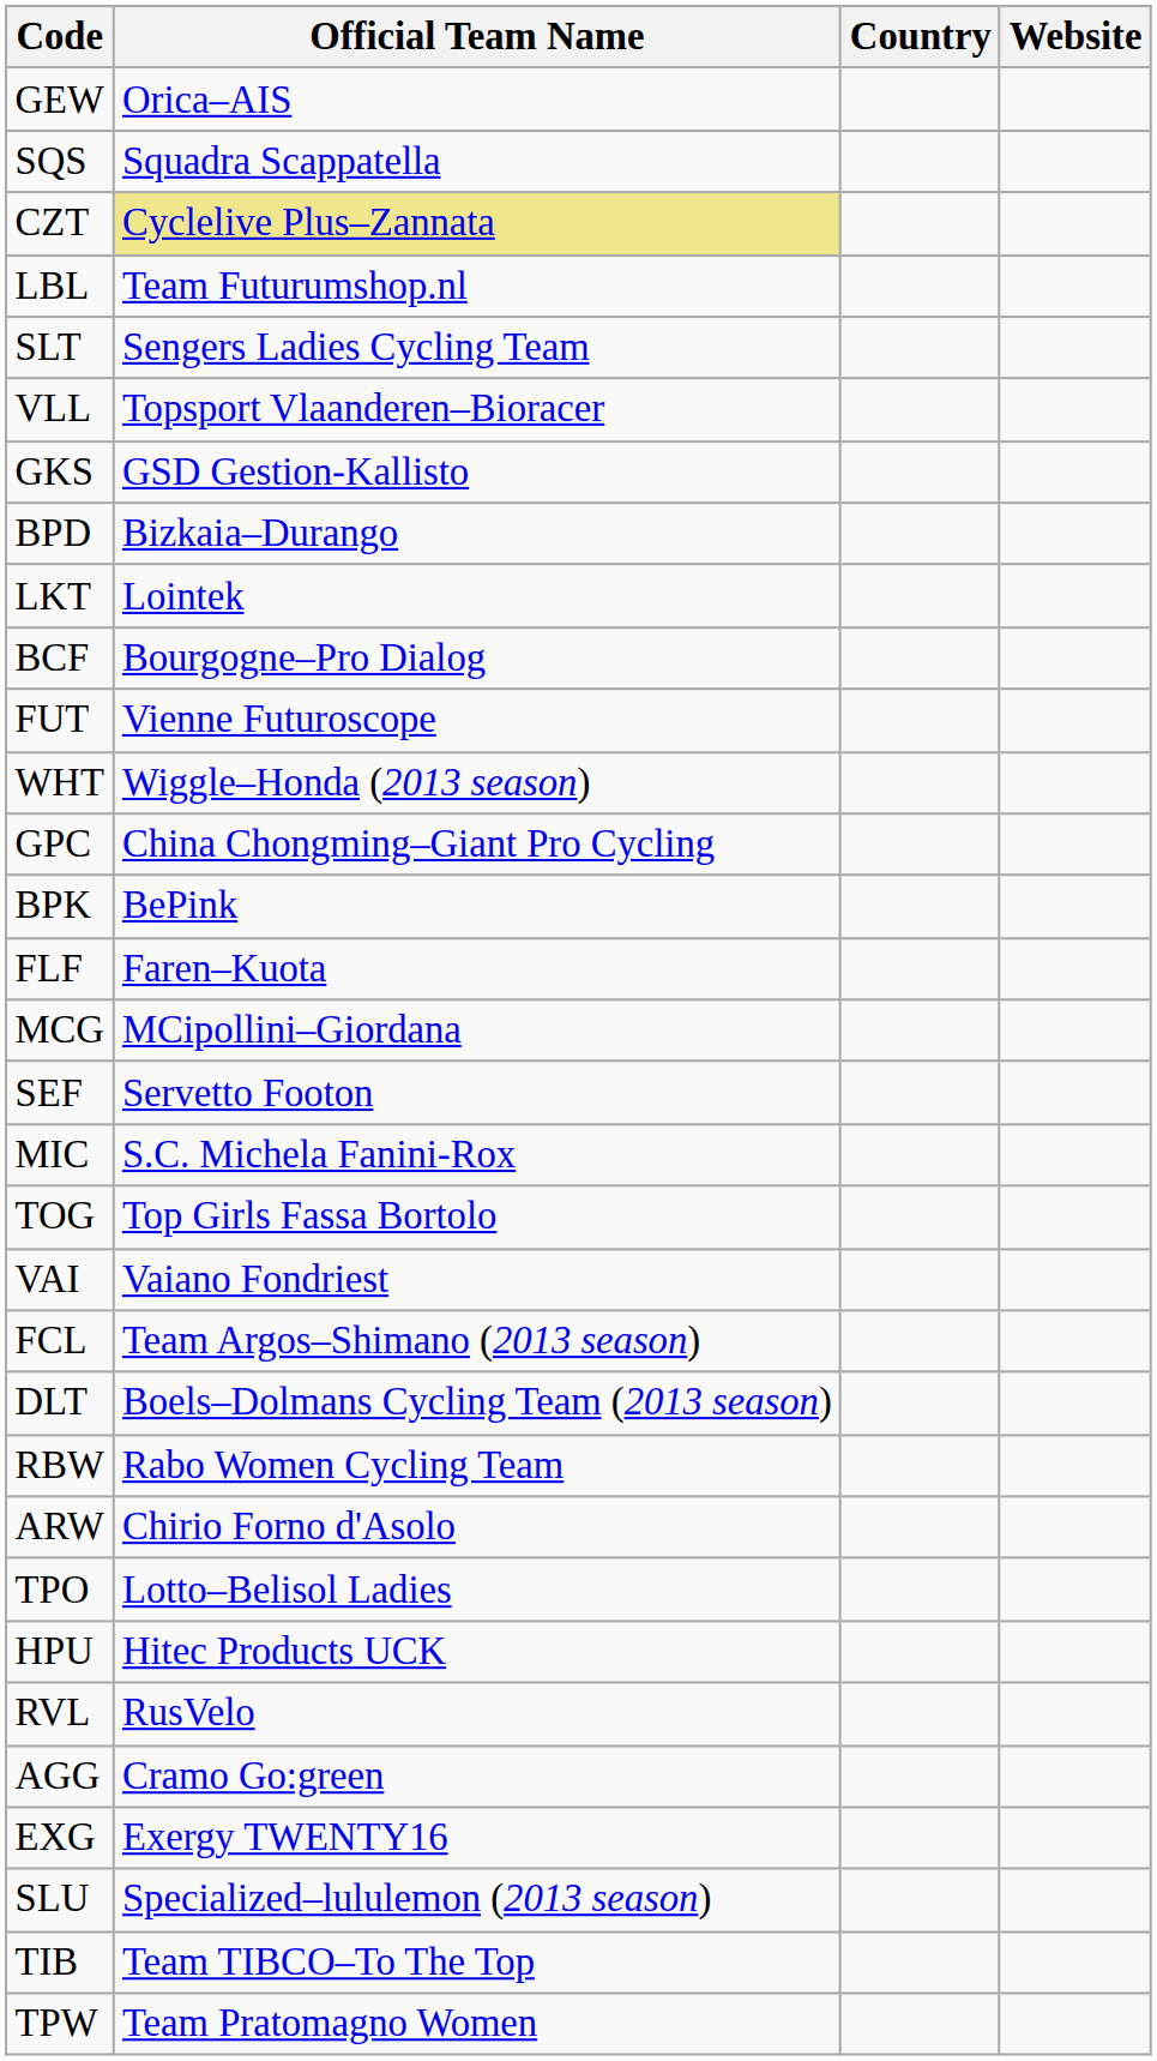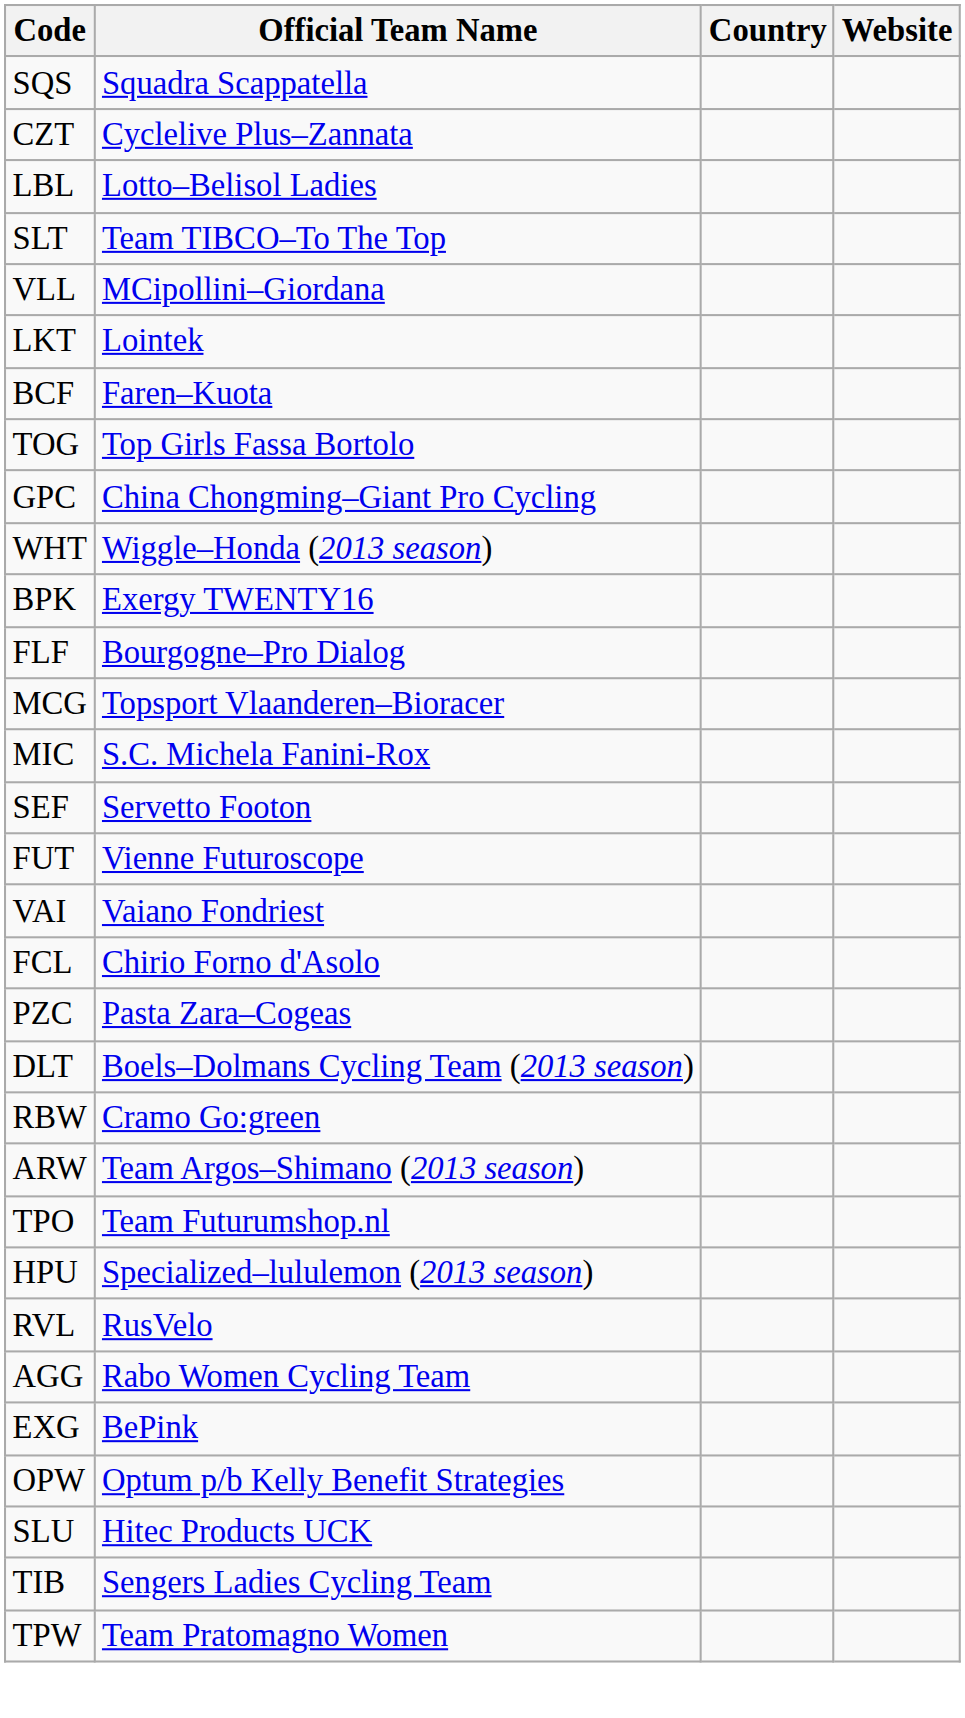 <table class="wikitable sortable">
 <tr>
 <th>Code</th>
 <th>Official Team Name</th>
 <th>Country</th>
 <th class="unsortable">Website</th>
-</tr>
-<tr>
-<td>GEW</td>
-<td><a href='#'>Orica–AIS</a></td>
-<td></td>
-<td></td>
 </tr>
 <tr>
 <td>SQS</td>
 <td><a href='#'>Squadra Scappatella</a></td>
 <td></td>
 <td></td>
 </tr>
 <tr>
 <td>CZT</td>
-<td style="background: khaki;"><a href='#'>Cyclelive Plus–Zannata</a></td>
+<td><a href='#'>Cyclelive Plus–Zannata</a></td>
 <td></td>
 <td></td>
 </tr>
 <tr>
 <td>LBL</td>
-<td><a href='#'>Team Futurumshop.nl</a></td>
+<td><a href='#'>Lotto–Belisol Ladies</a></td>
 <td></td>
 <td></td>
 </tr>
 <tr>
 <td>SLT</td>
-<td><a href='#'>Sengers Ladies Cycling Team</a></td>
+<td><a href='#'>Team TIBCO–To The Top</a></td>
 <td></td>
 <td></td>
 </tr>
 <tr>
 <td>VLL</td>
-<td><a href='#'>Topsport Vlaanderen–Bioracer</a></td>
-<td></td>
-<td></td>
-</tr>
-<tr>
-<td>GKS</td>
-<td><a href='#'>GSD Gestion-Kallisto</a></td>
-<td></td>
-<td></td>
-</tr>
-<tr>
-<td>BPD</td>
-<td><a href='#'>Bizkaia–Durango</a></td>
+<td><a href='#'>MCipollini–Giordana</a></td>
 <td></td>
 <td></td>
 </tr>
 <tr>
 <td>LKT</td>
 <td><a href='#'>Lointek</a></td>
 <td></td>
 <td></td>
 </tr>
 <tr>
 <td>BCF</td>
-<td><a href='#'>Bourgogne–Pro Dialog</a></td>
+<td><a href='#'>Faren–Kuota</a></td>
 <td></td>
 <td></td>
 </tr>
 <tr>
-<td>FUT</td>
-<td><a href='#'>Vienne Futuroscope</a></td>
+<td>TOG</td>
+<td><a href='#'>Top Girls Fassa Bortolo</a></td>
+<td></td>
+<td></td>
+</tr>
+<tr>
+<td>GPC</td>
+<td><a href='#'>China Chongming–Giant Pro Cycling</a></td>
 <td></td>
 <td></td>
 </tr>
 <tr>
 <td>WHT</td>
 <td><a href='#'>Wiggle–Honda</a> (<em><a href='#'>2013 season</a></em>)</td>
 <td></td>
 <td></td>
 </tr>
 <tr>
-<td>GPC</td>
-<td><a href='#'>China Chongming–Giant Pro Cycling</a></td>
-<td></td>
-<td></td>
-</tr>
-<tr>
 <td>BPK</td>
-<td><a href='#'>BePink</a></td>
+<td><a href='#'>Exergy TWENTY16</a></td>
 <td></td>
 <td></td>
 </tr>
 <tr>
 <td>FLF</td>
-<td><a href='#'>Faren–Kuota</a></td>
+<td><a href='#'>Bourgogne–Pro Dialog</a></td>
 <td></td>
 <td></td>
 </tr>
 <tr>
 <td>MCG</td>
-<td><a href='#'>MCipollini–Giordana</a></td>
+<td><a href='#'>Topsport Vlaanderen–Bioracer</a></td>
+<td></td>
+<td></td>
+</tr>
+<tr>
+<td>MIC</td>
+<td><a href='#'>S.C. Michela Fanini-Rox</a></td>
 <td></td>
 <td></td>
 </tr>
 <tr>
 <td>SEF</td>
 <td><a href='#'>Servetto Footon</a></td>
 <td></td>
 <td></td>
 </tr>
 <tr>
-<td>MIC</td>
-<td><a href='#'>S.C. Michela Fanini-Rox</a></td>
-<td></td>
-<td></td>
-</tr>
-<tr>
-<td>TOG</td>
-<td><a href='#'>Top Girls Fassa Bortolo</a></td>
+<td>FUT</td>
+<td><a href='#'>Vienne Futuroscope</a></td>
 <td></td>
 <td></td>
 </tr>
 <tr>
 <td>VAI</td>
 <td><a href='#'>Vaiano Fondriest</a></td>
 <td></td>
 <td></td>
 </tr>
 <tr>
 <td>FCL</td>
-<td><a href='#'>Team Argos–Shimano</a> (<em><a href='#'>2013 season</a></em>)</td>
+<td><a href='#'>Chirio Forno d'Asolo</a></td>
+<td></td>
+<td></td>
+</tr>
+<tr>
+<td>PZC</td>
+<td><a href='#'>Pasta Zara–Cogeas</a></td>
 <td></td>
 <td></td>
 </tr>
 <tr>
 <td>DLT</td>
 <td><a href='#'>Boels–Dolmans Cycling Team</a> (<em><a href='#'>2013 season</a></em>)</td>
 <td></td>
 <td></td>
 </tr>
 <tr>
 <td>RBW</td>
-<td><a href='#'>Rabo Women Cycling Team</a></td>
+<td><a href='#'>Cramo Go:green</a></td>
 <td></td>
 <td></td>
 </tr>
 <tr>
 <td>ARW</td>
-<td><a href='#'>Chirio Forno d'Asolo</a></td>
+<td><a href='#'>Team Argos–Shimano</a> (<em><a href='#'>2013 season</a></em>)</td>
 <td></td>
 <td></td>
 </tr>
 <tr>
 <td>TPO</td>
-<td><a href='#'>Lotto–Belisol Ladies</a></td>
+<td><a href='#'>Team Futurumshop.nl</a></td>
 <td></td>
 <td></td>
 </tr>
 <tr>
 <td>HPU</td>
-<td><a href='#'>Hitec Products UCK</a></td>
+<td><a href='#'>Specialized–lululemon</a> (<em><a href='#'>2013 season</a></em>)</td>
 <td></td>
 <td></td>
 </tr>
 <tr>
 <td>RVL</td>
 <td><a href='#'>RusVelo</a></td>
 <td></td>
 <td></td>
 </tr>
 <tr>
 <td>AGG</td>
-<td><a href='#'>Cramo Go:green</a></td>
+<td><a href='#'>Rabo Women Cycling Team</a></td>
 <td></td>
 <td></td>
 </tr>
 <tr>
 <td>EXG</td>
-<td><a href='#'>Exergy TWENTY16</a></td>
+<td><a href='#'>BePink</a></td>
+<td></td>
+<td></td>
+</tr>
+<tr>
+<td>OPW</td>
+<td><a href='#'>Optum p/b Kelly Benefit Strategies</a></td>
 <td></td>
 <td></td>
 </tr>
 <tr>
 <td>SLU</td>
-<td><a href='#'>Specialized–lululemon</a> (<em><a href='#'>2013 season</a></em>)</td>
+<td><a href='#'>Hitec Products UCK</a></td>
 <td></td>
 <td></td>
 </tr>
 <tr>
 <td>TIB</td>
-<td><a href='#'>Team TIBCO–To The Top</a></td>
+<td><a href='#'>Sengers Ladies Cycling Team</a></td>
 <td></td>
 <td></td>
 </tr>
 <tr>
 <td>TPW</td>
 <td><a href='#'>Team Pratomagno Women</a></td>
 <td></td>
 <td></td>
 </tr>
 </table>
